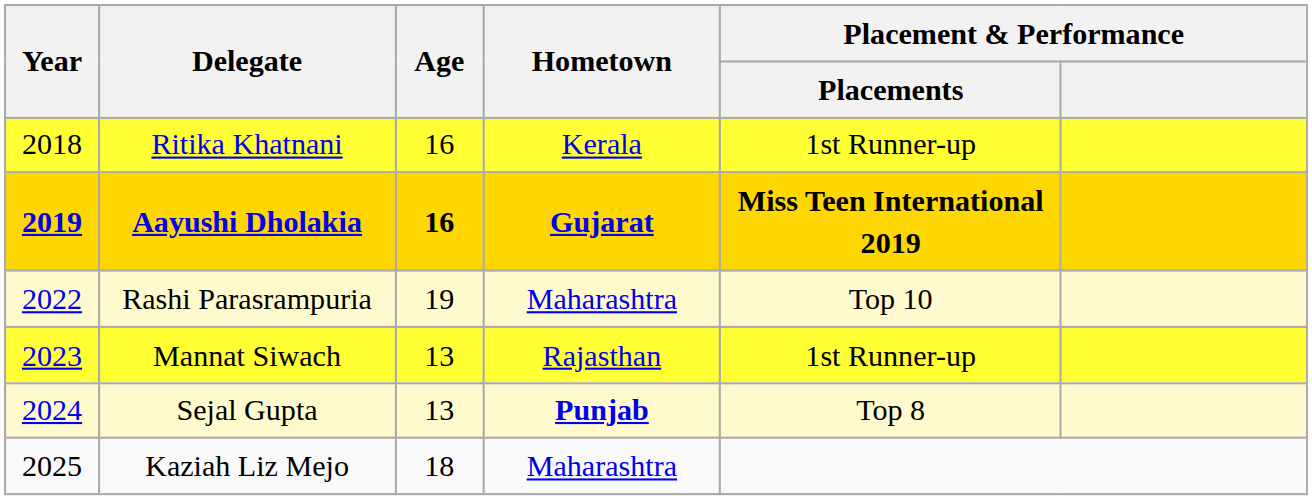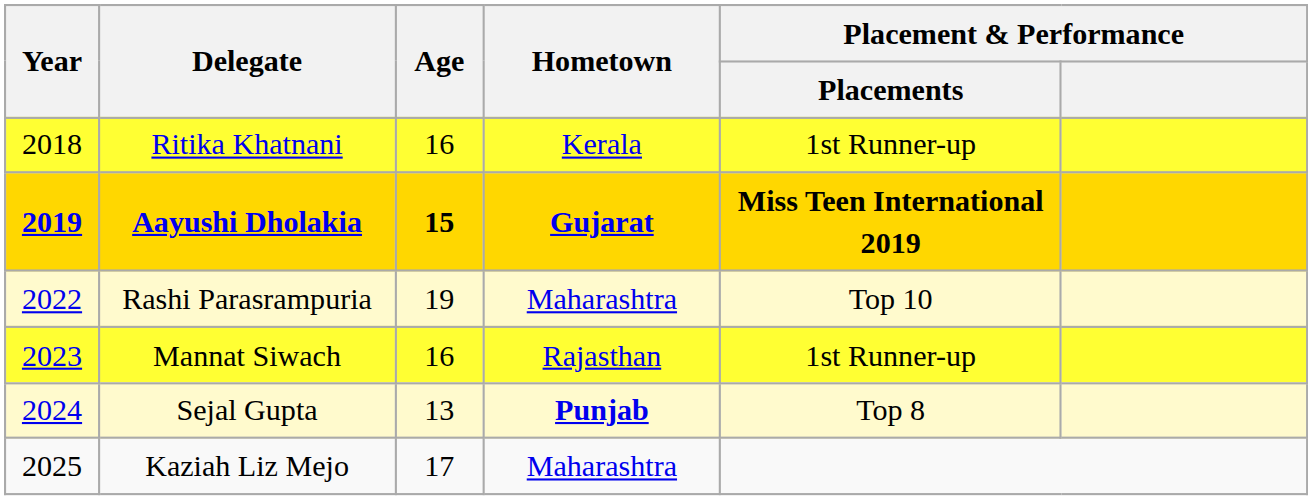 <table class="wikitable" style="text-align:center; line-height:20px; font-size:90%; width:100%;">
 <tr>
 <th rowspan="2"  width=50px>Year</th>
 <th rowspan="2"  width=200px>Delegate</th>
 <th rowspan="2"  width=50px>Age</th>
 <th rowspan="2"  width=150px>Hometown</th>
 <th colspan="2"  width=100px>Placement & Performance</th>
 </tr>
 <tr>
 <th width=250px>Placements</th>
 <th width=250px></th>
 </tr>
 <tr style="background:#FFFF33;">
 <td> 2018</td>
 <td><a href='#'>Ritika Khatnani</a></td>
 <td>16</td>
 <td><a href='#'>Kerala</a></td>
 <td>1st Runner-up</td>
 <td></td>
 </tr>
 <tr style="background:gold;">
 <td><strong> <a href='#'>2019</a></strong></td>
 <td><strong><a href='#'>Aayushi Dholakia</a></strong></td>
-<td><strong>16</strong></td>
+<td><strong>15</strong></td>
 <td><strong><a href='#'>Gujarat</a></strong></td>
 <td><strong>Miss Teen International 2019</strong></td>
 <td style="background:;"></td>
 </tr>
 <tr style="background:#FFFACD;">
 <td> <a href='#'>2022</a></td>
 <td>Rashi Parasrampuria</td>
 <td>19</td>
 <td><a href='#'>Maharashtra</a></td>
 <td>Top 10</td>
 <td style="background:;"></td>
 </tr>
 <tr style="background:#FFFF33;">
 <td> <a href='#'>2023</a></td>
 <td>Mannat Siwach</td>
-<td>13</td>
+<td>16</td>
 <td><a href='#'>Rajasthan</a></td>
 <td>1st Runner-up</td>
 <td style="background:;"></td>
 </tr>
 <tr style="background:#FFFACD;">
 <td> <a href='#'>2024</a></td>
 <td>Sejal Gupta</td>
 <td>13</td>
 <td><strong><a href='#'>Punjab</a></strong></td>
 <td>Top 8</td>
 <td style="background:;"></td>
 </tr>
 <tr>
 <td> 2025</td>
 <td>Kaziah Liz Mejo</td>
-<td>18</td>
+<td>17</td>
 <td><a href='#'>Maharashtra</a></td>
 <td colspan=2></td>
 </tr>
 </table>
